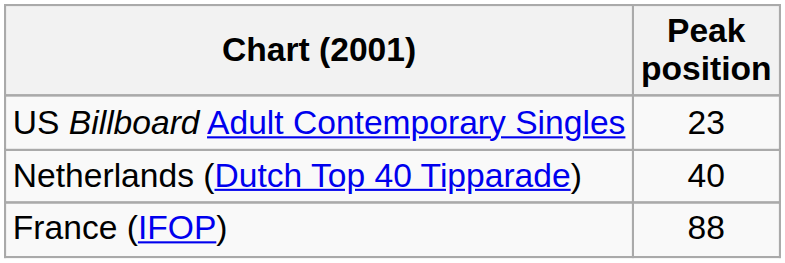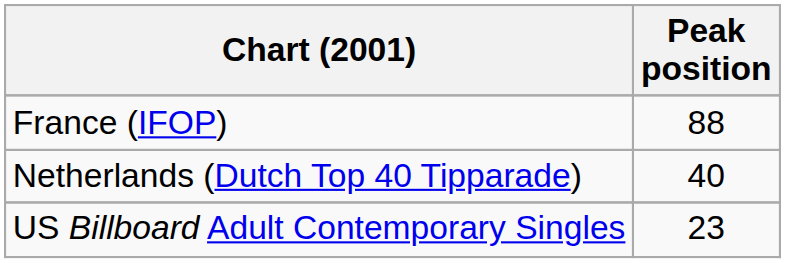 <table class="wikitable sortable">
 <tr>
 <th>Chart (2001)</th>
 <th>Peak<br>position</th>
 </tr>
 <tr>
 </tr>
 <tr>
 </tr>
 <tr>
 </tr>
 <tr>
 </tr>
 <tr>
-<td>US <em>Billboard</em> <a href='#'>Adult Contemporary Singles</a></td>
-<td align="center">23</td>
+<td>France (<a href='#'>IFOP</a>)</td>
+<td align="center">88</td>
 </tr>
 <tr>
 </tr>
 <tr>
 <td>Netherlands (<a href='#'>Dutch Top 40 Tipparade</a>)</td>
 <td align="center">40</td>
 </tr>
 <tr>
 </tr>
 <tr>
 </tr>
 <tr>
 </tr>
 <tr>
 </tr>
 <tr>
 </tr>
 <tr>
-<td>France (<a href='#'>IFOP</a>)</td>
-<td align="center">88</td>
+<td>US <em>Billboard</em> <a href='#'>Adult Contemporary Singles</a></td>
+<td align="center">23</td>
 </tr>
 </table>
